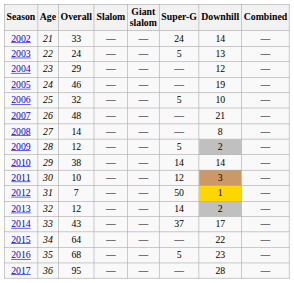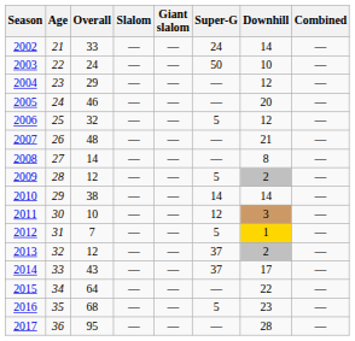 <table class=wikitable style="text-align:center">
 <tr>
 <th>Season</th>
 <th>Age</th>
 <th>Overall</th>
 <th>Slalom</th>
 <th>Giant<br>slalom</th>
 <th>Super-G</th>
 <th>Downhill</th>
 <th>Combined</th>
 </tr>
 <tr>
 <td><a href='#'>2002</a></td>
 <td><em>21</em></td>
 <td>33</td>
 <td>—</td>
 <td>—</td>
 <td>24</td>
 <td>14</td>
 <td>—</td>
 </tr>
 <tr>
 <td><a href='#'>2003</a></td>
 <td><em>22</em></td>
 <td>24</td>
 <td>—</td>
 <td>—</td>
-<td>5</td>
-<td>13</td>
+<td>50</td>
+<td>10</td>
 <td>—</td>
 </tr>
 <tr>
 <td><a href='#'>2004</a></td>
 <td><em>23</em></td>
 <td>29</td>
 <td>—</td>
 <td>—</td>
 <td>—</td>
 <td>12</td>
 <td>—</td>
 </tr>
 <tr>
 <td><a href='#'>2005</a></td>
 <td><em>24</em></td>
 <td>46</td>
 <td>—</td>
 <td>—</td>
 <td>—</td>
-<td>19</td>
+<td>20</td>
 <td>—</td>
 </tr>
 <tr>
 <td><a href='#'>2006</a></td>
 <td><em>25</em></td>
 <td>32</td>
 <td>—</td>
 <td>—</td>
 <td>5</td>
-<td>10</td>
+<td>12</td>
 <td>—</td>
 </tr>
 <tr>
 <td><a href='#'>2007</a></td>
 <td><em>26</em></td>
 <td>48</td>
 <td>—</td>
 <td>—</td>
 <td>—</td>
 <td>21</td>
 <td>—</td>
 </tr>
 <tr>
 <td><a href='#'>2008</a></td>
 <td><em>27</em></td>
 <td>14</td>
 <td>—</td>
 <td>—</td>
 <td>—</td>
 <td>8</td>
 <td>—</td>
 </tr>
 <tr>
 <td><a href='#'>2009</a></td>
 <td><em>28</em></td>
 <td>12</td>
 <td>—</td>
 <td>—</td>
 <td>5</td>
 <td bgcolor="silver">2</td>
 <td>—</td>
 </tr>
 <tr>
 <td><a href='#'>2010</a></td>
 <td><em>29</em></td>
 <td>38</td>
 <td>—</td>
 <td>—</td>
 <td>14</td>
 <td>14</td>
 <td>—</td>
 </tr>
 <tr>
 <td><a href='#'>2011</a></td>
 <td><em>30</em></td>
 <td>10</td>
 <td>—</td>
 <td>—</td>
 <td>12</td>
 <td bgcolor="cc9966">3</td>
 <td>—</td>
 </tr>
 <tr>
 <td><a href='#'>2012</a></td>
 <td><em>31</em></td>
 <td>7</td>
 <td>—</td>
 <td>—</td>
-<td>50</td>
+<td>5</td>
 <td bgcolor="gold">1</td>
 <td>—</td>
 </tr>
 <tr>
 <td><a href='#'>2013</a></td>
 <td><em>32</em></td>
 <td>12</td>
 <td>—</td>
 <td>—</td>
-<td>14</td>
+<td>37</td>
 <td bgcolor="silver">2</td>
 <td>—</td>
 </tr>
 <tr>
 <td><a href='#'>2014</a></td>
 <td><em>33</em></td>
 <td>43</td>
 <td>—</td>
 <td>—</td>
 <td>37</td>
 <td>17</td>
 <td>—</td>
 </tr>
 <tr>
 <td><a href='#'>2015</a></td>
 <td><em>34</em></td>
 <td>64</td>
 <td>—</td>
 <td>—</td>
 <td>—</td>
 <td>22</td>
 <td>—</td>
 </tr>
 <tr>
 <td><a href='#'>2016</a></td>
 <td><em>35</em></td>
 <td>68</td>
 <td>—</td>
 <td>—</td>
 <td>5</td>
 <td>23</td>
 <td>—</td>
 </tr>
 <tr>
 <td><a href='#'>2017</a></td>
 <td><em>36</em></td>
 <td>95</td>
 <td>—</td>
 <td>—</td>
 <td>—</td>
 <td>28</td>
 <td>—</td>
 </tr>
 </table>
